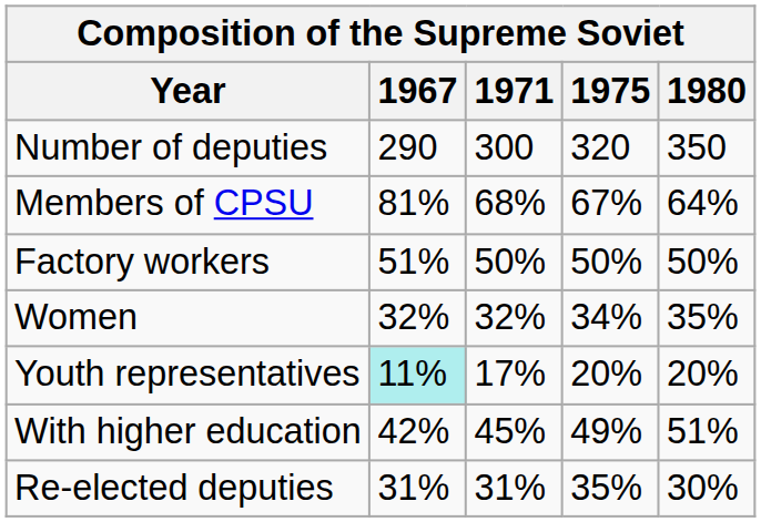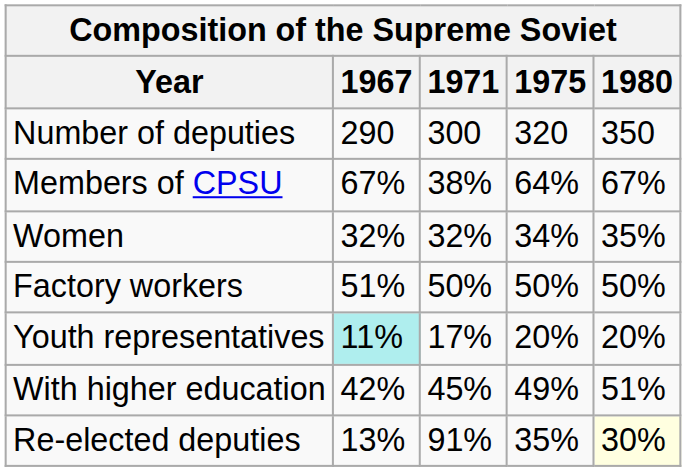 <table class=wikitable align=right>
 <tr>
 <th colspan=5>Composition of the Supreme Soviet</th>
 </tr>
 <tr>
 <th>Year</th>
 <th>1967</th>
 <th>1971</th>
 <th>1975</th>
 <th>1980</th>
 </tr>
 <tr>
 <td>Number of deputies</td>
 <td>290</td>
 <td>300</td>
 <td>320</td>
 <td>350</td>
 </tr>
 <tr>
 <td>Members of <a href='#'>CPSU</a></td>
-<td>81%</td>
-<td>68%</td>
 <td>67%</td>
+<td>38%</td>
 <td>64%</td>
+<td>67%</td>
+</tr>
+<tr>
+<td>Women</td>
+<td>32%</td>
+<td>32%</td>
+<td>34%</td>
+<td>35%</td>
 </tr>
 <tr>
 <td>Factory workers</td>
 <td>51%</td>
 <td>50%</td>
 <td>50%</td>
 <td>50%</td>
-</tr>
-<tr>
-<td>Women</td>
-<td>32%</td>
-<td>32%</td>
-<td>34%</td>
-<td>35%</td>
 </tr>
 <tr>
 <td>Youth representatives</td>
 <td style="background: paleturquoise;">11%</td>
 <td>17%</td>
 <td>20%</td>
 <td>20%</td>
 </tr>
 <tr>
 <td>With higher education</td>
 <td>42%</td>
 <td>45%</td>
 <td>49%</td>
 <td>51%</td>
 </tr>
 <tr>
 <td>Re-elected deputies</td>
-<td>31%</td>
-<td>31%</td>
+<td>13%</td>
+<td>91%</td>
 <td>35%</td>
-<td>30%</td>
+<td style="background: lightyellow;">30%</td>
 </tr>
 </table>
